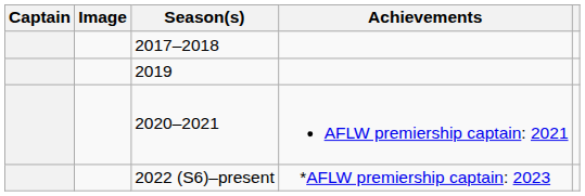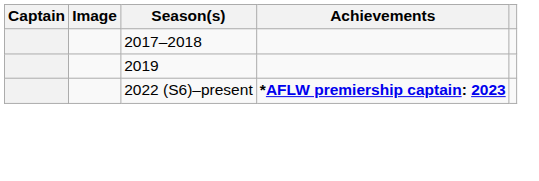 <table class="wikitable plainrowheaders sortable" style="text-align: center">
 <tr>
 <th scope="col">Captain</th>
 <th scope="col" class="unsortable">Image</th>
 <th scope="col">Season(s)</th>
 <th scope="col" class="unsortable">Achievements</th>
 <th scope="col" class="unsortable"></th>
 </tr>
 <tr>
 <th scope="row"></th>
 <td align=center></td>
 <td align="left">2017–2018</td>
 <td style="text-align:left;"></td>
 <td></td>
 </tr>
 <tr>
 <th scope="row"></th>
 <td align=center></td>
 <td align="left">2019</td>
 <td style="text-align:left;"></td>
 <td></td>
 </tr>
 <tr>
 <th scope="row"></th>
 <td align=center></td>
-<td align="left">2020–2021</td>
-<td style="text-align:left;"><br><ul><li><a href='#'>AFLW premiership captain</a>: <a href='#'>2021</a></li></ul></td>
-<td></td>
-</tr>
-<tr>
-<th scope="row"></th>
-<td align=center></td>
 <td align="left">2022 (S6)–present</td>
-<td>*<a href='#'>AFLW premiership captain</a>: <a href='#'>2023</a></td>
+<td><strong>*<a href='#'>AFLW premiership captain</a>: <a href='#'>2023</a></strong></td>
 <td></td>
 </tr>
 </table>
